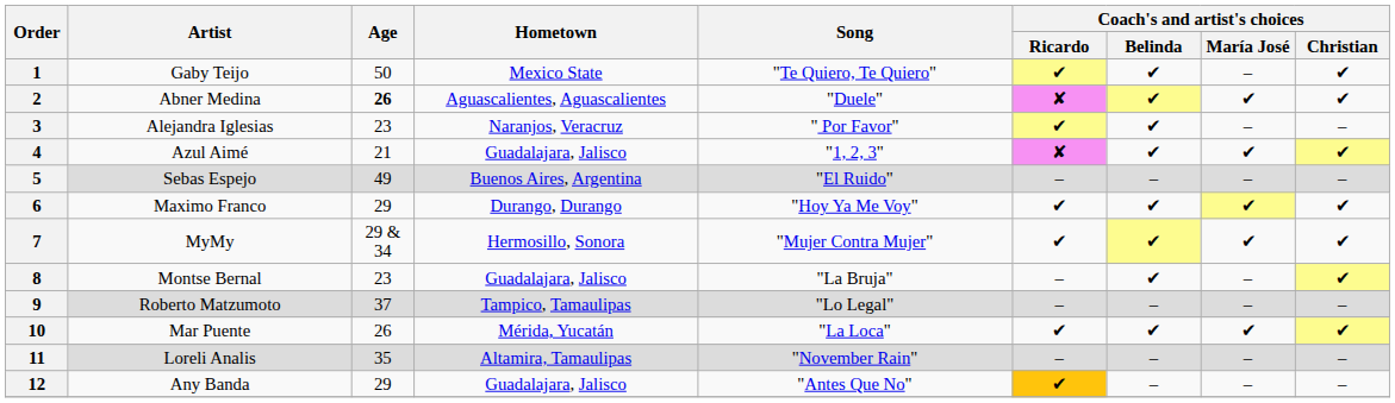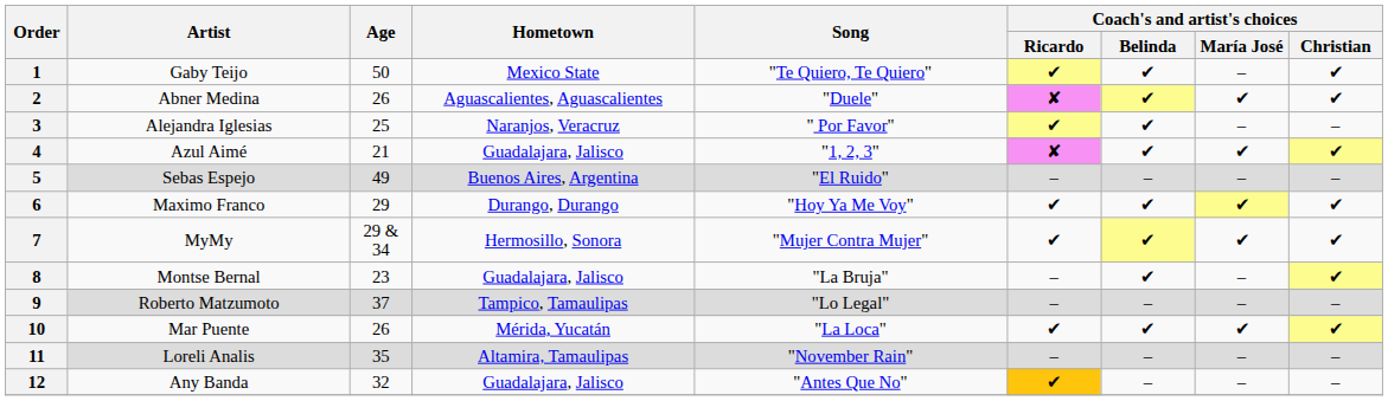 <table class="wikitable" style="text-align:center; line-height:17px; width:100%">
 <tr>
 <th scope="col" rowspan="2" style="width:04%">Order</th>
 <th scope="col" rowspan="2" style="width:18%">Artist</th>
 <th scope="col" rowspan="2" style="width:04%">Age</th>
 <th scope="col" rowspan="2" style="width:18%">Hometown</th>
 <th scope="col" rowspan="2" style="width:20%">Song</th>
 <th scope="col" colspan="4" style="width:24%">Coach's and artist's choices</th>
 </tr>
 <tr>
 <th style="width:06%">Ricardo</th>
 <th style="width:06%">Belinda</th>
 <th style="width:06%">María José</th>
 <th style="width:06%">Christian</th>
 </tr>
 <tr>
 <th>1</th>
 <td>Gaby Teijo</td>
 <td>50</td>
 <td><a href='#'>Mexico State</a></td>
 <td>"<a href='#'>Te Quiero, Te Quiero</a>"</td>
 <td style="background:#fdfc8f">✔</td>
 <td>✔</td>
 <td>–</td>
 <td>✔</td>
 </tr>
 <tr>
 <th>2</th>
 <td>Abner Medina</td>
-<td><strong>26</strong></td>
+<td>26</td>
 <td><a href='#'>Aguascalientes</a>, <a href='#'>Aguascalientes</a></td>
 <td>"<a href='#'>Duele</a>"</td>
 <td style="background:#f791f3">✘</td>
 <td style="background:#fdfc8f">✔</td>
 <td>✔</td>
 <td>✔</td>
 </tr>
 <tr>
 <th>3</th>
 <td>Alejandra Iglesias</td>
-<td>23</td>
+<td>25</td>
 <td><a href='#'>Naranjos</a>, <a href='#'>Veracruz</a></td>
 <td>"<a href='#'> Por Favor</a>"</td>
 <td style="background:#fdfc8f">✔</td>
 <td>✔</td>
 <td>–</td>
 <td>–</td>
 </tr>
 <tr>
 <th>4</th>
 <td>Azul Aimé</td>
 <td>21</td>
 <td><a href='#'>Guadalajara</a>, <a href='#'>Jalisco</a></td>
 <td>"<a href='#'>1, 2, 3</a>"</td>
 <td style="background:#f791f3">✘</td>
 <td>✔</td>
 <td>✔</td>
 <td style="background:#fdfc8f">✔</td>
 </tr>
 <tr style="background:#dcdcdc">
 <th>5</th>
 <td>Sebas Espejo</td>
 <td>49</td>
 <td><a href='#'>Buenos Aires</a>, <a href='#'>Argentina</a></td>
 <td>"<a href='#'>El Ruido</a>"</td>
 <td>–</td>
 <td>–</td>
 <td>–</td>
 <td>–</td>
 </tr>
 <tr>
 <th>6</th>
 <td>Maximo Franco</td>
 <td>29</td>
 <td><a href='#'>Durango</a>, <a href='#'>Durango</a></td>
 <td>"<a href='#'>Hoy Ya Me Voy</a>"</td>
 <td>✔</td>
 <td>✔</td>
 <td style="background:#fdfc8f">✔</td>
 <td>✔</td>
 </tr>
 <tr>
 <th>7</th>
 <td>MyMy</td>
 <td>29 & 34</td>
 <td><a href='#'>Hermosillo</a>, <a href='#'>Sonora</a></td>
 <td>"<a href='#'>Mujer Contra Mujer</a>"</td>
 <td>✔</td>
 <td style="background:#fdfc8f">✔</td>
 <td>✔</td>
 <td>✔</td>
 </tr>
 <tr>
 <th>8</th>
 <td>Montse Bernal</td>
 <td>23</td>
 <td><a href='#'>Guadalajara</a>, <a href='#'>Jalisco</a></td>
 <td>"La Bruja"</td>
 <td>–</td>
 <td>✔</td>
 <td>–</td>
 <td style="background:#fdfc8f">✔</td>
 </tr>
 <tr style="background:#dcdcdc">
 <th>9</th>
 <td>Roberto Matzumoto</td>
 <td>37</td>
 <td><a href='#'>Tampico</a>, <a href='#'>Tamaulipas</a></td>
 <td>"Lo Legal"</td>
 <td>–</td>
 <td>–</td>
 <td>–</td>
 <td>–</td>
 </tr>
 <tr>
 <th>10</th>
 <td>Mar Puente</td>
 <td>26</td>
 <td><a href='#'>Mérida, Yucatán</a></td>
 <td>"<a href='#'>La Loca</a>"</td>
 <td>✔</td>
 <td>✔</td>
 <td>✔</td>
 <td style="background:#fdfc8f">✔</td>
 </tr>
 <tr style="background:#dcdcdc">
 <th>11</th>
 <td>Loreli Analis</td>
 <td>35</td>
 <td><a href='#'>Altamira, Tamaulipas</a></td>
 <td>"<a href='#'>November Rain</a>"</td>
 <td>–</td>
 <td>–</td>
 <td>–</td>
 <td>–</td>
 </tr>
 <tr>
 <th>12</th>
 <td>Any Banda</td>
-<td>29</td>
+<td>32</td>
 <td><a href='#'>Guadalajara</a>, <a href='#'>Jalisco</a></td>
 <td>"<a href='#'>Antes Que No</a>"</td>
 <td style="background:#ffc40c">✔</td>
 <td>–</td>
 <td>–</td>
 <td>–</td>
 </tr>
 <tr>
 </tr>
 </table>
